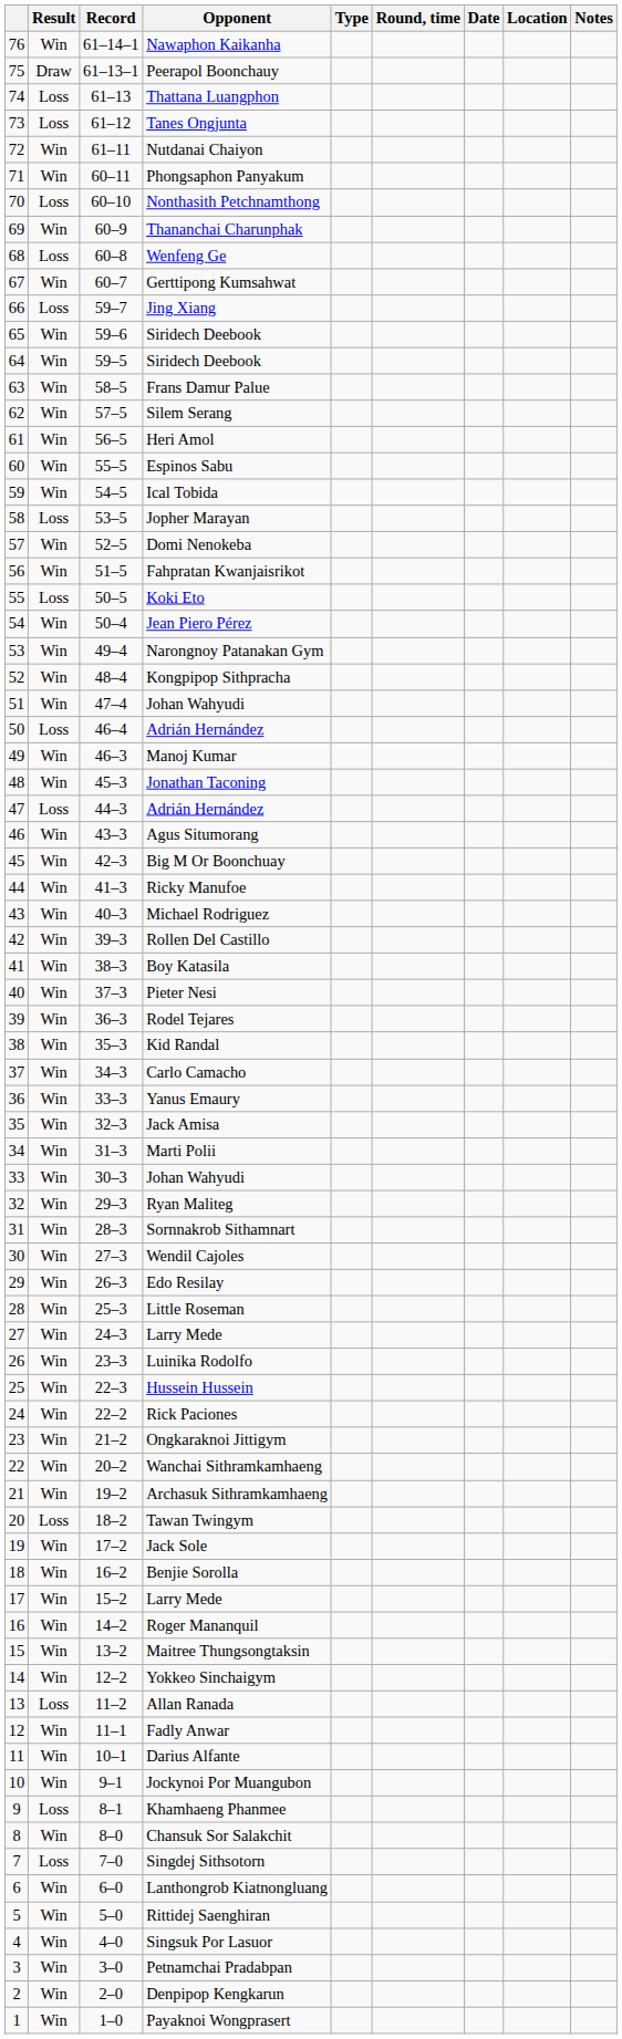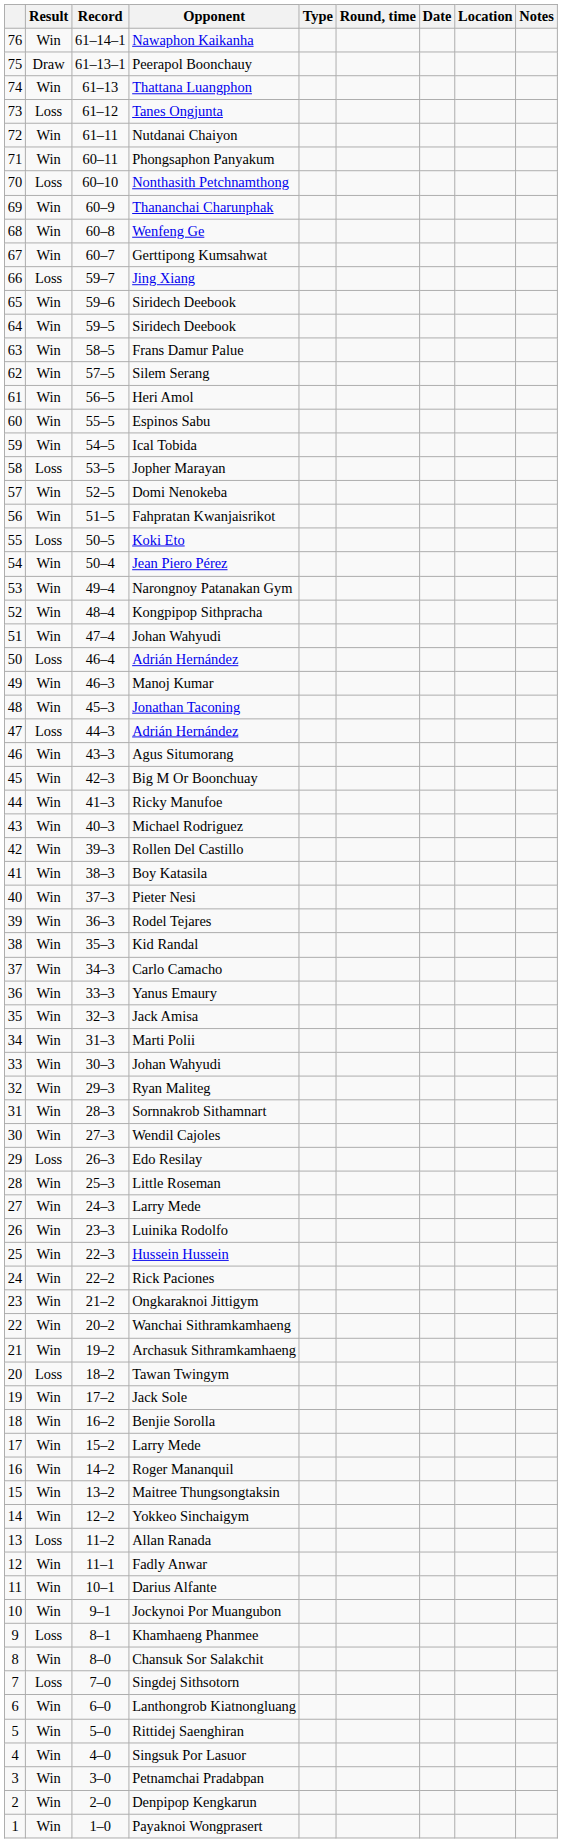 <table class="wikitable" style="text-align:center; font-size:95%">
 <tr>
 <th></th>
 <th>Result</th>
 <th>Record</th>
 <th>Opponent</th>
 <th>Type</th>
 <th>Round, time</th>
 <th>Date</th>
 <th>Location</th>
 <th>Notes</th>
 </tr>
 <tr>
 <td>76</td>
 <td>Win</td>
 <td>61–14–1</td>
 <td align=left> <a href='#'>Nawaphon Kaikanha</a></td>
 <td></td>
 <td></td>
 <td></td>
 <td align=left> </td>
 <td></td>
 </tr>
 <tr>
 <td>75</td>
 <td>Draw</td>
 <td>61–13–1</td>
 <td align=left> Peerapol Boonchauy</td>
 <td></td>
 <td></td>
 <td></td>
 <td align=left> </td>
 <td align=left></td>
 </tr>
 <tr>
 <td>74</td>
-<td>Loss</td>
+<td>Win</td>
 <td>61–13</td>
 <td align=left> <a href='#'>Thattana Luangphon</a></td>
 <td></td>
 <td></td>
 <td></td>
 <td align=left> </td>
 <td align=left></td>
 </tr>
 <tr>
 <td>73</td>
 <td>Loss</td>
 <td>61–12</td>
 <td align=left> <a href='#'>Tanes Ongjunta</a></td>
 <td></td>
 <td></td>
 <td></td>
 <td align=left> </td>
 <td align=left></td>
 </tr>
 <tr>
 <td>72</td>
 <td>Win</td>
 <td>61–11</td>
 <td align=left> Nutdanai Chaiyon</td>
 <td></td>
 <td></td>
 <td></td>
 <td align=left> </td>
 <td align=left></td>
 </tr>
 <tr>
 <td>71</td>
 <td>Win</td>
 <td>60–11</td>
 <td align=left> Phongsaphon Panyakum</td>
 <td></td>
 <td></td>
 <td></td>
 <td align=left> </td>
 <td align=left></td>
 </tr>
 <tr>
 <td>70</td>
 <td>Loss</td>
 <td>60–10</td>
 <td align=left> <a href='#'>Nonthasith Petchnamthong</a></td>
 <td></td>
 <td></td>
 <td></td>
 <td align=left> </td>
 <td align=left></td>
 </tr>
 <tr>
 <td>69</td>
 <td>Win</td>
 <td>60–9</td>
 <td align=left> <a href='#'>Thananchai Charunphak</a></td>
 <td></td>
 <td></td>
 <td></td>
 <td align=left> </td>
 <td align=left></td>
 </tr>
 <tr>
 <td>68</td>
-<td>Loss</td>
+<td>Win</td>
 <td>60–8</td>
 <td align=left> <a href='#'>Wenfeng Ge</a></td>
 <td></td>
 <td></td>
 <td></td>
 <td align=left> </td>
 <td align=left></td>
 </tr>
 <tr>
 <td>67</td>
 <td>Win</td>
 <td>60–7</td>
 <td align=left> Gerttipong Kumsahwat</td>
 <td></td>
 <td></td>
 <td></td>
 <td align=left> </td>
 <td align=left></td>
 </tr>
 <tr>
 <td>66</td>
 <td>Loss</td>
 <td>59–7</td>
 <td align=left> <a href='#'>Jing Xiang</a></td>
 <td></td>
 <td></td>
 <td></td>
 <td align=left> </td>
 <td align=left></td>
 </tr>
 <tr>
 <td>65</td>
 <td>Win</td>
 <td>59–6</td>
 <td align=left> Siridech Deebook</td>
 <td></td>
 <td></td>
 <td></td>
 <td align=left> </td>
 <td align=left></td>
 </tr>
 <tr>
 <td>64</td>
 <td>Win</td>
 <td>59–5</td>
 <td align=left> Siridech Deebook</td>
 <td></td>
 <td></td>
 <td></td>
 <td align=left> </td>
 <td align=left></td>
 </tr>
 <tr>
 <td>63</td>
 <td>Win</td>
 <td>58–5</td>
 <td align=left> Frans Damur Palue</td>
 <td></td>
 <td></td>
 <td></td>
 <td align=left> </td>
 <td align=left></td>
 </tr>
 <tr>
 <td>62</td>
 <td>Win</td>
 <td>57–5</td>
 <td align=left> Silem Serang</td>
 <td></td>
 <td></td>
 <td></td>
 <td align=left> </td>
 <td align=left></td>
 </tr>
 <tr>
 <td>61</td>
 <td>Win</td>
 <td>56–5</td>
 <td align=left> Heri Amol</td>
 <td></td>
 <td></td>
 <td></td>
 <td align=left> </td>
 <td align=left></td>
 </tr>
 <tr>
 <td>60</td>
 <td>Win</td>
 <td>55–5</td>
 <td align=left> Espinos Sabu</td>
 <td></td>
 <td></td>
 <td></td>
 <td align=left> </td>
 <td align=left></td>
 </tr>
 <tr>
 <td>59</td>
 <td>Win</td>
 <td>54–5</td>
 <td align=left> Ical Tobida</td>
 <td></td>
 <td></td>
 <td></td>
 <td align=left> </td>
 <td align=left></td>
 </tr>
 <tr>
 <td>58</td>
 <td>Loss</td>
 <td>53–5</td>
 <td align=left> Jopher Marayan</td>
 <td></td>
 <td></td>
 <td></td>
 <td align=left> </td>
 <td align=left></td>
 </tr>
 <tr>
 <td>57</td>
 <td>Win</td>
 <td>52–5</td>
 <td align=left> Domi Nenokeba</td>
 <td></td>
 <td></td>
 <td></td>
 <td align=left> </td>
 <td align=left></td>
 </tr>
 <tr>
 <td>56</td>
 <td>Win</td>
 <td>51–5</td>
 <td align=left> Fahpratan Kwanjaisrikot</td>
 <td></td>
 <td></td>
 <td></td>
 <td align=left> </td>
 <td align=left></td>
 </tr>
 <tr>
 <td>55</td>
 <td>Loss</td>
 <td>50–5</td>
 <td align=left> <a href='#'>Koki Eto</a></td>
 <td></td>
 <td></td>
 <td></td>
 <td align=left> </td>
 <td align=left></td>
 </tr>
 <tr>
 <td>54</td>
 <td>Win</td>
 <td>50–4</td>
 <td align=left> <a href='#'>Jean Piero Pérez</a></td>
 <td></td>
 <td></td>
 <td></td>
 <td align=left> </td>
 <td align=left></td>
 </tr>
 <tr>
 <td>53</td>
 <td>Win</td>
 <td>49–4</td>
 <td align=left> Narongnoy Patanakan Gym</td>
 <td></td>
 <td></td>
 <td></td>
 <td align=left> </td>
 <td align=left></td>
 </tr>
 <tr>
 <td>52</td>
 <td>Win</td>
 <td>48–4</td>
 <td align=left> Kongpipop Sithpracha</td>
 <td></td>
 <td></td>
 <td></td>
 <td align=left> </td>
 <td align=left></td>
 </tr>
 <tr>
 <td>51</td>
 <td>Win</td>
 <td>47–4</td>
 <td align=left> Johan Wahyudi</td>
 <td></td>
 <td></td>
 <td></td>
 <td align=left> </td>
 <td align=left></td>
 </tr>
 <tr>
 <td>50</td>
 <td>Loss</td>
 <td>46–4</td>
 <td align=left> <a href='#'>Adrián Hernández</a></td>
 <td></td>
 <td></td>
 <td></td>
 <td align=left> </td>
 <td align=left></td>
 </tr>
 <tr>
 <td>49</td>
 <td>Win</td>
 <td>46–3</td>
 <td align=left> Manoj Kumar</td>
 <td></td>
 <td></td>
 <td></td>
 <td align=left> </td>
 <td align=left></td>
 </tr>
 <tr>
 <td>48</td>
 <td>Win</td>
 <td>45–3</td>
 <td align=left> <a href='#'>Jonathan Taconing</a></td>
 <td></td>
 <td></td>
 <td></td>
 <td align=left> </td>
 <td align=left></td>
 </tr>
 <tr>
 <td>47</td>
 <td>Loss</td>
 <td>44–3</td>
 <td align=left> <a href='#'>Adrián Hernández</a></td>
 <td></td>
 <td></td>
 <td></td>
 <td align=left> </td>
 <td align=left></td>
 </tr>
 <tr>
 <td>46</td>
 <td>Win</td>
 <td>43–3</td>
 <td align=left> Agus Situmorang</td>
 <td></td>
 <td></td>
 <td></td>
 <td align=left> </td>
 <td align=left></td>
 </tr>
 <tr>
 <td>45</td>
 <td>Win</td>
 <td>42–3</td>
 <td align=left> Big M Or Boonchuay</td>
 <td></td>
 <td></td>
 <td></td>
 <td align=left> </td>
 <td align=left></td>
 </tr>
 <tr>
 <td>44</td>
 <td>Win</td>
 <td>41–3</td>
 <td align=left> Ricky Manufoe</td>
 <td></td>
 <td></td>
 <td></td>
 <td align=left> </td>
 <td align=left></td>
 </tr>
 <tr>
 <td>43</td>
 <td>Win</td>
 <td>40–3</td>
 <td align=left> Michael Rodriguez</td>
 <td></td>
 <td></td>
 <td></td>
 <td align=left> </td>
 <td align=left></td>
 </tr>
 <tr>
 <td>42</td>
 <td>Win</td>
 <td>39–3</td>
 <td align=left> Rollen Del Castillo</td>
 <td></td>
 <td></td>
 <td></td>
 <td align=left> </td>
 <td align=left></td>
 </tr>
 <tr>
 <td>41</td>
 <td>Win</td>
 <td>38–3</td>
 <td align=left> Boy Katasila</td>
 <td></td>
 <td></td>
 <td></td>
 <td align=left> </td>
 <td align=left></td>
 </tr>
 <tr>
 <td>40</td>
 <td>Win</td>
 <td>37–3</td>
 <td align=left> Pieter Nesi</td>
 <td></td>
 <td></td>
 <td></td>
 <td align=left> </td>
 <td align=left></td>
 </tr>
 <tr>
 <td>39</td>
 <td>Win</td>
 <td>36–3</td>
 <td align=left> Rodel Tejares</td>
 <td></td>
 <td></td>
 <td></td>
 <td align=left> </td>
 <td align=left></td>
 </tr>
 <tr>
 <td>38</td>
 <td>Win</td>
 <td>35–3</td>
 <td align=left> Kid Randal</td>
 <td></td>
 <td></td>
 <td></td>
 <td align=left> </td>
 <td align=left></td>
 </tr>
 <tr>
 <td>37</td>
 <td>Win</td>
 <td>34–3</td>
 <td align=left> Carlo Camacho</td>
 <td></td>
 <td></td>
 <td></td>
 <td align=left> </td>
 <td align=left></td>
 </tr>
 <tr>
 <td>36</td>
 <td>Win</td>
 <td>33–3</td>
 <td align=left> Yanus Emaury</td>
 <td></td>
 <td></td>
 <td></td>
 <td align=left> </td>
 <td align=left></td>
 </tr>
 <tr>
 <td>35</td>
 <td>Win</td>
 <td>32–3</td>
 <td align=left> Jack Amisa</td>
 <td></td>
 <td></td>
 <td></td>
 <td align=left> </td>
 <td align=left></td>
 </tr>
 <tr>
 <td>34</td>
 <td>Win</td>
 <td>31–3</td>
 <td align=left> Marti Polii</td>
 <td></td>
 <td></td>
 <td></td>
 <td align=left> </td>
 <td align=left></td>
 </tr>
 <tr>
 <td>33</td>
 <td>Win</td>
 <td>30–3</td>
 <td align=left> Johan Wahyudi</td>
 <td></td>
 <td></td>
 <td></td>
 <td align=left> </td>
 <td align=left></td>
 </tr>
 <tr>
 <td>32</td>
 <td>Win</td>
 <td>29–3</td>
 <td align=left> Ryan Maliteg</td>
 <td></td>
 <td></td>
 <td></td>
 <td align=left> </td>
 <td align=left></td>
 </tr>
 <tr>
 <td>31</td>
 <td>Win</td>
 <td>28–3</td>
 <td align=left> Sornnakrob Sithamnart</td>
 <td></td>
 <td></td>
 <td></td>
 <td align=left> </td>
 <td align=left></td>
 </tr>
 <tr>
 <td>30</td>
 <td>Win</td>
 <td>27–3</td>
 <td align=left> Wendil Cajoles</td>
 <td></td>
 <td></td>
 <td></td>
 <td align=left> </td>
 <td align=left></td>
 </tr>
 <tr>
 <td>29</td>
-<td>Win</td>
+<td>Loss</td>
 <td>26–3</td>
 <td align=left> Edo Resilay</td>
 <td></td>
 <td></td>
 <td></td>
 <td align=left> </td>
 <td align=left></td>
 </tr>
 <tr>
 <td>28</td>
 <td>Win</td>
 <td>25–3</td>
 <td align=left> Little Roseman</td>
 <td></td>
 <td></td>
 <td></td>
 <td align=left> </td>
 <td align=left></td>
 </tr>
 <tr>
 <td>27</td>
 <td>Win</td>
 <td>24–3</td>
 <td align=left> Larry Mede</td>
 <td></td>
 <td></td>
 <td></td>
 <td align=left> </td>
 <td align=left></td>
 </tr>
 <tr>
 <td>26</td>
 <td>Win</td>
 <td>23–3</td>
 <td align=left> Luinika Rodolfo</td>
 <td></td>
 <td></td>
 <td></td>
 <td align=left> </td>
 <td align=left></td>
 </tr>
 <tr>
 <td>25</td>
 <td>Win</td>
 <td>22–3</td>
 <td align=left> <a href='#'>Hussein Hussein</a></td>
 <td></td>
 <td></td>
 <td></td>
 <td align=left> </td>
 <td align=left></td>
 </tr>
 <tr>
 <td>24</td>
 <td>Win</td>
 <td>22–2</td>
 <td align=left> Rick Paciones</td>
 <td></td>
 <td></td>
 <td></td>
 <td align=left> </td>
 <td align=left></td>
 </tr>
 <tr>
 <td>23</td>
 <td>Win</td>
 <td>21–2</td>
 <td align=left> Ongkaraknoi Jittigym</td>
 <td></td>
 <td></td>
 <td></td>
 <td align=left> </td>
 <td align=left></td>
 </tr>
 <tr>
 <td>22</td>
 <td>Win</td>
 <td>20–2</td>
 <td align=left> Wanchai Sithramkamhaeng</td>
 <td></td>
 <td></td>
 <td></td>
 <td align=left> </td>
 <td align=left></td>
 </tr>
 <tr>
 <td>21</td>
 <td>Win</td>
 <td>19–2</td>
 <td align=left> Archasuk Sithramkamhaeng</td>
 <td></td>
 <td></td>
 <td></td>
 <td align=left> </td>
 <td align=left></td>
 </tr>
 <tr>
 <td>20</td>
 <td>Loss</td>
 <td>18–2</td>
 <td align=left> Tawan Twingym</td>
 <td></td>
 <td></td>
 <td></td>
 <td align=left> </td>
 <td align=left></td>
 </tr>
 <tr>
 <td>19</td>
 <td>Win</td>
 <td>17–2</td>
 <td align=left> Jack Sole</td>
 <td></td>
 <td></td>
 <td></td>
 <td align=left> </td>
 <td align=left></td>
 </tr>
 <tr>
 <td>18</td>
 <td>Win</td>
 <td>16–2</td>
 <td align=left> Benjie Sorolla</td>
 <td></td>
 <td></td>
 <td></td>
 <td align=left> </td>
 <td align=left></td>
 </tr>
 <tr>
 <td>17</td>
 <td>Win</td>
 <td>15–2</td>
 <td align=left> Larry Mede</td>
 <td></td>
 <td></td>
 <td></td>
 <td align=left> </td>
 <td align=left></td>
 </tr>
 <tr>
 <td>16</td>
 <td>Win</td>
 <td>14–2</td>
 <td align=left> Roger Mananquil</td>
 <td></td>
 <td></td>
 <td></td>
 <td align=left> </td>
 <td align=left></td>
 </tr>
 <tr>
 <td>15</td>
 <td>Win</td>
 <td>13–2</td>
 <td align=left> Maitree Thungsongtaksin</td>
 <td></td>
 <td></td>
 <td></td>
 <td align=left> </td>
 <td align=left></td>
 </tr>
 <tr>
 <td>14</td>
 <td>Win</td>
 <td>12–2</td>
 <td align=left> Yokkeo Sinchaigym</td>
 <td></td>
 <td></td>
 <td></td>
 <td align=left> </td>
 <td align=left></td>
 </tr>
 <tr>
 <td>13</td>
 <td>Loss</td>
 <td>11–2</td>
 <td align=left> Allan Ranada</td>
 <td></td>
 <td></td>
 <td></td>
 <td align=left> </td>
 <td align=left></td>
 </tr>
 <tr>
 <td>12</td>
 <td>Win</td>
 <td>11–1</td>
 <td align=left> Fadly Anwar</td>
 <td></td>
 <td></td>
 <td></td>
 <td align=left> </td>
 <td align=left></td>
 </tr>
 <tr>
 <td>11</td>
 <td>Win</td>
 <td>10–1</td>
 <td align=left> Darius Alfante</td>
 <td></td>
 <td></td>
 <td></td>
 <td align=left> </td>
 <td align=left></td>
 </tr>
 <tr>
 <td>10</td>
 <td>Win</td>
 <td>9–1</td>
 <td align=left> Jockynoi Por Muangubon</td>
 <td></td>
 <td></td>
 <td></td>
 <td align=left> </td>
 <td align=left></td>
 </tr>
 <tr>
 <td>9</td>
 <td>Loss</td>
 <td>8–1</td>
 <td align=left> Khamhaeng Phanmee</td>
 <td></td>
 <td></td>
 <td></td>
 <td align=left> </td>
 <td align=left></td>
 </tr>
 <tr>
 <td>8</td>
 <td>Win</td>
 <td>8–0</td>
 <td align=left> Chansuk Sor Salakchit</td>
 <td></td>
 <td></td>
 <td></td>
 <td align=left> </td>
 <td align=left></td>
 </tr>
 <tr>
 <td>7</td>
 <td>Loss</td>
 <td>7–0</td>
 <td align=left> Singdej Sithsotorn</td>
 <td></td>
 <td></td>
 <td></td>
 <td align=left> </td>
 <td align=left></td>
 </tr>
 <tr>
 <td>6</td>
 <td>Win</td>
 <td>6–0</td>
 <td align=left> Lanthongrob Kiatnongluang</td>
 <td></td>
 <td></td>
 <td></td>
 <td align=left> </td>
 <td align=left></td>
 </tr>
 <tr>
 <td>5</td>
 <td>Win</td>
 <td>5–0</td>
 <td align=left> Rittidej Saenghiran</td>
 <td></td>
 <td></td>
 <td></td>
 <td align=left> </td>
 <td align=left></td>
 </tr>
 <tr>
 <td>4</td>
 <td>Win</td>
 <td>4–0</td>
 <td align=left> Singsuk Por Lasuor</td>
 <td></td>
 <td></td>
 <td></td>
 <td align=left> </td>
 <td align=left></td>
 </tr>
 <tr>
 <td>3</td>
 <td>Win</td>
 <td>3–0</td>
 <td align=left> Petnamchai Pradabpan</td>
 <td></td>
 <td></td>
 <td></td>
 <td align=left> </td>
 <td align=left></td>
 </tr>
 <tr>
 <td>2</td>
 <td>Win</td>
 <td>2–0</td>
 <td align=left> Denpipop Kengkarun</td>
 <td></td>
 <td></td>
 <td></td>
 <td align=left> </td>
 <td align=left></td>
 </tr>
 <tr>
 <td>1</td>
 <td>Win</td>
 <td>1–0</td>
 <td align=left> Payaknoi Wongprasert</td>
 <td></td>
 <td></td>
 <td></td>
 <td align=left> </td>
 <td align=left></td>
 </tr>
 </table>
